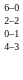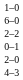 <table cellspacing=1 width=70%>
 <tr>
 <th width=25%></th>
 <th width=30%></th>
 <th width=15%></th>
 <th width=30%></th>
+</tr>
+<tr>
+<td></td>
+<td align=right></td>
+<td align=center>1–0</td>
+<td></td>
 </tr>
 <tr>
 <td></td>
 <td align=right></td>
 <td align=center>6–0</td>
 <td></td>
 </tr>
 <tr>
 <td></td>
 <td align=right></td>
 <td align=center>2–2</td>
 <td></td>
 </tr>
 <tr>
 <td></td>
 <td align=right></td>
 <td align=center>0–1</td>
 <td></td>
 </tr>
 <tr>
 <td></td>
 <td align=right></td>
+<td align=center>2–0</td>
+<td></td>
+</tr>
+<tr>
+<td></td>
+<td align=right></td>
 <td align=center>4–3</td>
 <td></td>
 </tr>
 </table>
